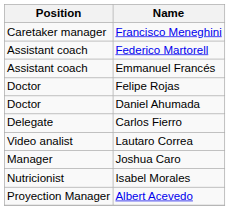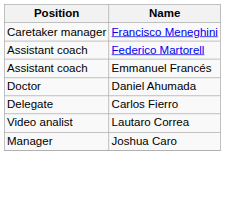 <table class="wikitable">
 <tr>
 <th>Position</th>
 <th>Name</th>
 </tr>
 <tr>
 <td>Caretaker manager</td>
 <td> <a href='#'>Francisco Meneghini</a></td>
 </tr>
 <tr>
 <td>Assistant coach</td>
 <td> <a href='#'>Federico Martorell</a></td>
 </tr>
 <tr>
 <td>Assistant coach</td>
 <td> Emmanuel Francés</td>
 </tr>
 <tr>
 <td>Doctor</td>
-<td> Felipe Rojas</td>
-</tr>
-<tr>
-<td>Doctor</td>
 <td> Daniel Ahumada</td>
 </tr>
 <tr>
 <td>Delegate</td>
 <td> Carlos Fierro</td>
 </tr>
 <tr>
 <td>Video analist</td>
 <td> Lautaro Correa</td>
 </tr>
 <tr>
 <td>Manager</td>
 <td> Joshua Caro</td>
 </tr>
 <tr>
-<td>Nutricionist</td>
-<td> Isabel Morales</td>
-</tr>
-<tr>
-<td>Proyection Manager</td>
-<td> <a href='#'>Albert Acevedo</a></td>
-</tr>
-<tr>
 </tr>
 </table>
